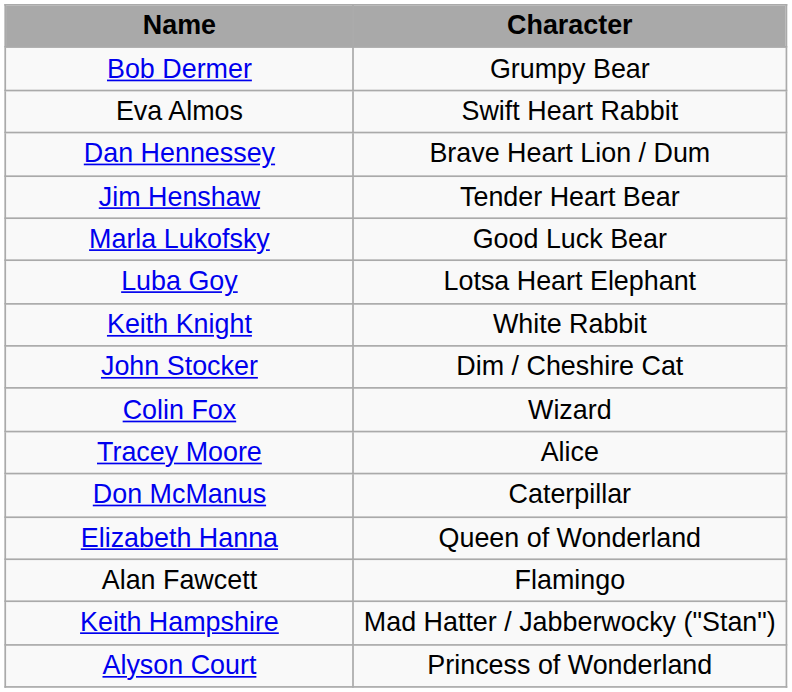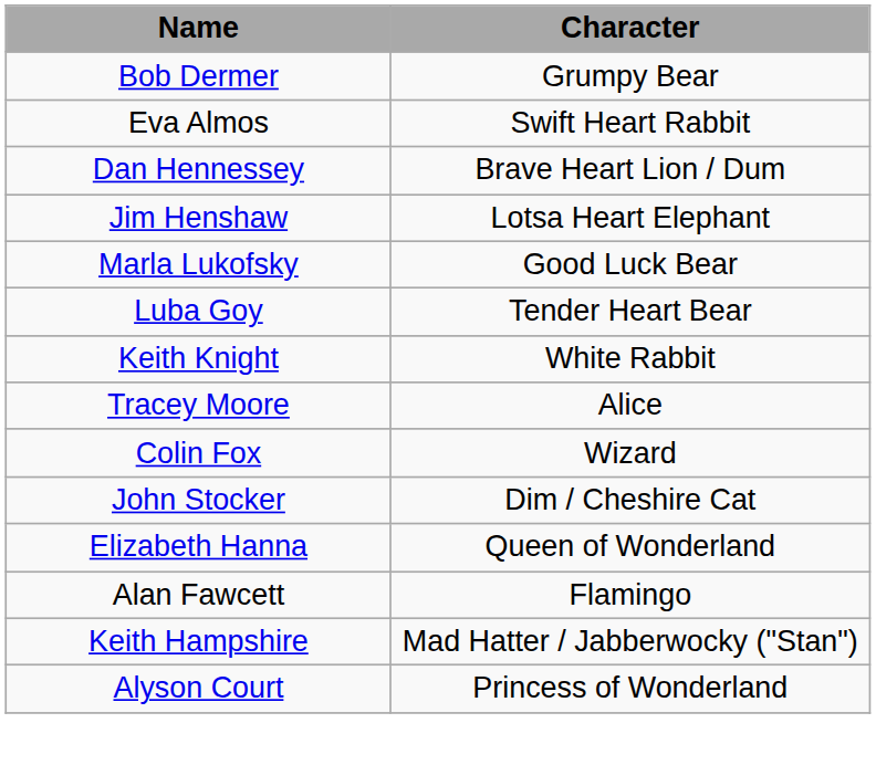 <table class="wikitable" style="text-align:center; margin: 5px;">
 <tr>
 <th style="background:darkGrey; width:200px;">Name</th>
 <th style="background:darkGrey; width:250px;">Character</th>
 </tr>
 <tr>
 <td><a href='#'>Bob Dermer</a></td>
 <td>Grumpy Bear</td>
 </tr>
 <tr>
 <td>Eva Almos</td>
 <td>Swift Heart Rabbit</td>
 </tr>
 <tr>
 <td><a href='#'>Dan Hennessey</a></td>
 <td>Brave Heart Lion / Dum</td>
 </tr>
 <tr>
 <td><a href='#'>Jim Henshaw</a></td>
-<td>Tender Heart Bear</td>
+<td>Lotsa Heart Elephant</td>
 </tr>
 <tr>
 <td><a href='#'>Marla Lukofsky</a></td>
 <td>Good Luck Bear</td>
 </tr>
 <tr>
 <td><a href='#'>Luba Goy</a></td>
-<td>Lotsa Heart Elephant</td>
+<td>Tender Heart Bear</td>
 </tr>
 <tr>
 <td><a href='#'>Keith Knight</a></td>
 <td>White Rabbit</td>
 </tr>
 <tr>
-<td><a href='#'>John Stocker</a></td>
-<td>Dim / Cheshire Cat</td>
+<td><a href='#'>Tracey Moore</a></td>
+<td>Alice</td>
 </tr>
 <tr>
 <td><a href='#'>Colin Fox</a></td>
 <td>Wizard</td>
 </tr>
 <tr>
-<td><a href='#'>Tracey Moore</a></td>
-<td>Alice</td>
-</tr>
-<tr>
-<td><a href='#'>Don McManus</a></td>
-<td>Caterpillar</td>
+<td><a href='#'>John Stocker</a></td>
+<td>Dim / Cheshire Cat</td>
 </tr>
 <tr>
 <td><a href='#'>Elizabeth Hanna</a></td>
 <td>Queen of Wonderland</td>
 </tr>
 <tr>
 <td>Alan Fawcett</td>
 <td>Flamingo</td>
 </tr>
 <tr>
 <td><a href='#'>Keith Hampshire</a></td>
 <td>Mad Hatter / Jabberwocky ("Stan")</td>
 </tr>
 <tr>
 <td><a href='#'>Alyson Court</a></td>
 <td>Princess of Wonderland</td>
 </tr>
 </table>
